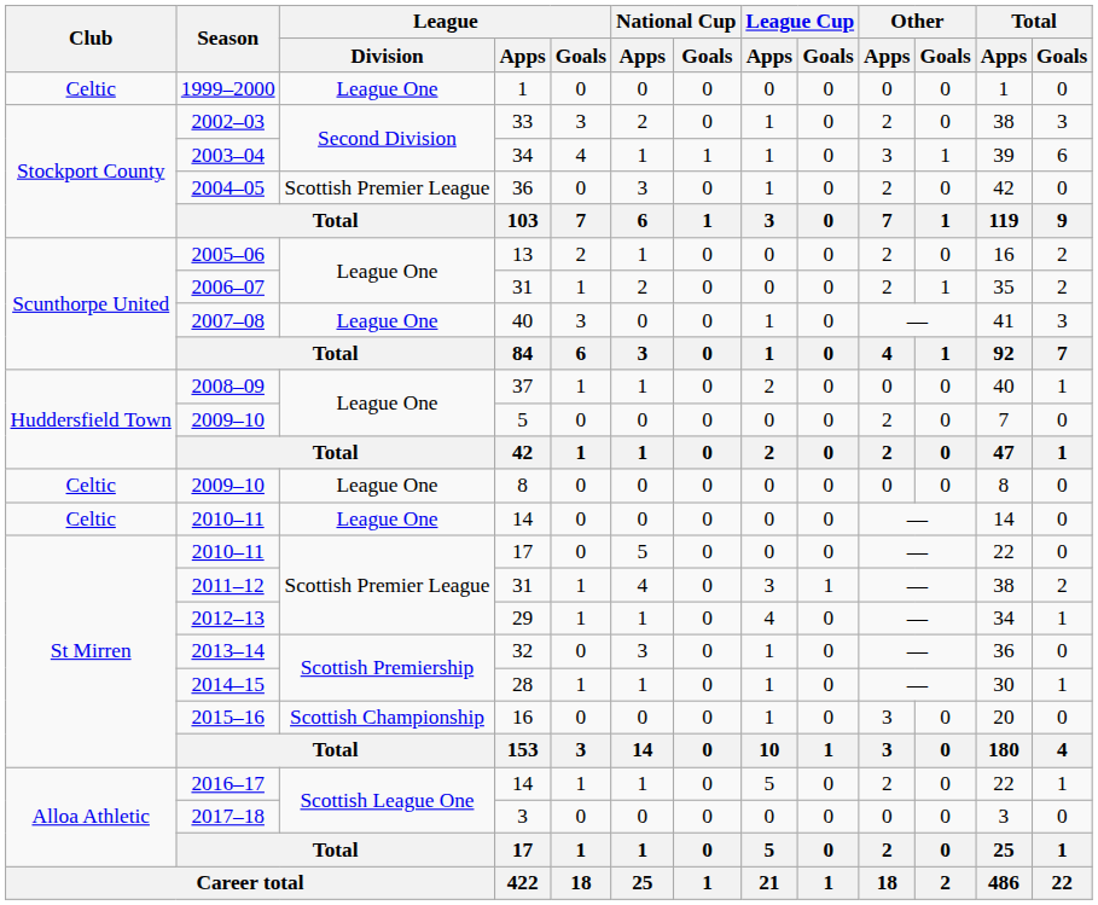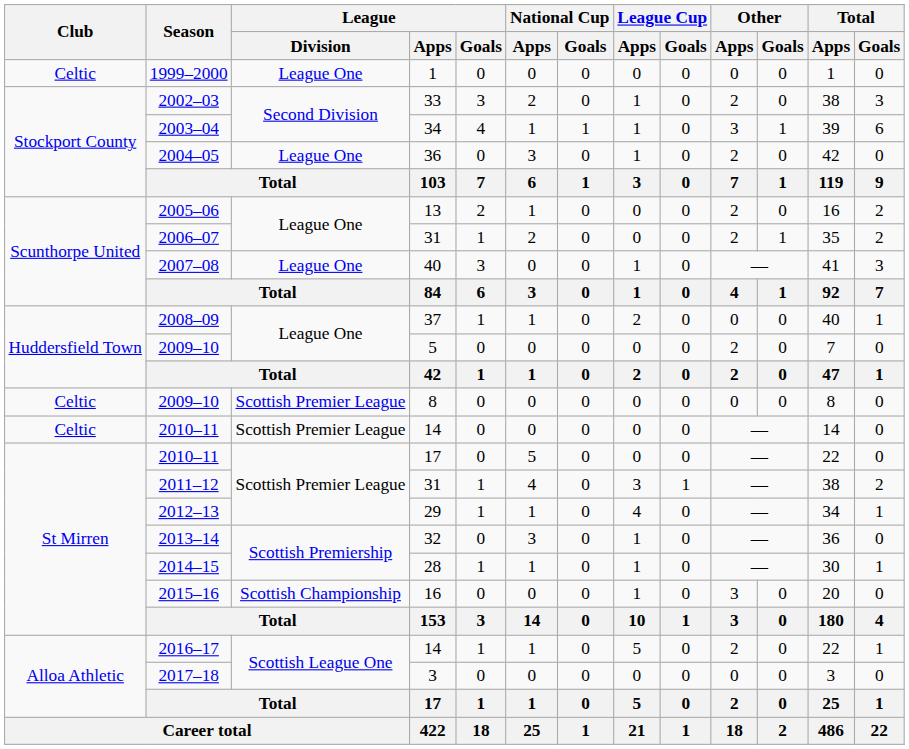 <table class="wikitable" style="text-align:center">
 <tr>
 <th rowspan="2">Club</th>
 <th rowspan="2">Season</th>
 <th colspan="3">League</th>
 <th colspan="2">National Cup</th>
 <th colspan="2"><a href='#'>League Cup</a></th>
 <th colspan="2">Other</th>
 <th colspan="2">Total</th>
 </tr>
 <tr>
 <th>Division</th>
 <th>Apps</th>
 <th>Goals</th>
 <th>Apps</th>
 <th>Goals</th>
 <th>Apps</th>
 <th>Goals</th>
 <th>Apps</th>
 <th>Goals</th>
 <th>Apps</th>
 <th>Goals</th>
 </tr>
 <tr>
 <td><a href='#'>Celtic</a></td>
 <td><a href='#'>1999–2000</a></td>
 <td><a href='#'>League One</a></td>
 <td>1</td>
 <td>0</td>
 <td>0</td>
 <td>0</td>
 <td>0</td>
 <td>0</td>
 <td>0</td>
 <td>0</td>
 <td>1</td>
 <td>0</td>
 </tr>
 <tr>
 <td rowspan="4"><a href='#'>Stockport County</a></td>
 <td><a href='#'>2002–03</a></td>
 <td rowspan="2"><a href='#'>Second Division</a></td>
 <td>33</td>
 <td>3</td>
 <td>2</td>
 <td>0</td>
 <td>1</td>
 <td>0</td>
 <td>2</td>
 <td>0</td>
 <td>38</td>
 <td>3</td>
 </tr>
 <tr>
 <td><a href='#'>2003–04</a></td>
 <td>34</td>
 <td>4</td>
 <td>1</td>
 <td>1</td>
 <td>1</td>
 <td>0</td>
 <td>3</td>
 <td>1</td>
 <td>39</td>
 <td>6</td>
 </tr>
 <tr>
 <td><a href='#'>2004–05</a></td>
-<td>Scottish Premier League</td>
+<td><a href='#'>League One</a></td>
 <td>36</td>
 <td>0</td>
 <td>3</td>
 <td>0</td>
 <td>1</td>
 <td>0</td>
 <td>2</td>
 <td>0</td>
 <td>42</td>
 <td>0</td>
 </tr>
 <tr>
 <th colspan="2">Total</th>
 <th>103</th>
 <th>7</th>
 <th>6</th>
 <th>1</th>
 <th>3</th>
 <th>0</th>
 <th>7</th>
 <th>1</th>
 <th>119</th>
 <th>9</th>
 </tr>
 <tr>
 <td rowspan="4"><a href='#'>Scunthorpe United</a></td>
 <td><a href='#'>2005–06</a></td>
 <td rowspan="2">League One</td>
 <td>13</td>
 <td>2</td>
 <td>1</td>
 <td>0</td>
 <td>0</td>
 <td>0</td>
 <td>2</td>
 <td>0</td>
 <td>16</td>
 <td>2</td>
 </tr>
 <tr>
 <td><a href='#'>2006–07</a></td>
 <td>31</td>
 <td>1</td>
 <td>2</td>
 <td>0</td>
 <td>0</td>
 <td>0</td>
 <td>2</td>
 <td>1</td>
 <td>35</td>
 <td>2</td>
 </tr>
 <tr>
 <td><a href='#'>2007–08</a></td>
 <td><a href='#'>League One</a></td>
 <td>40</td>
 <td>3</td>
 <td>0</td>
 <td>0</td>
 <td>1</td>
 <td>0</td>
 <td colspan="2">—</td>
 <td>41</td>
 <td>3</td>
 </tr>
 <tr>
 <th colspan="2">Total</th>
 <th>84</th>
 <th>6</th>
 <th>3</th>
 <th>0</th>
 <th>1</th>
 <th>0</th>
 <th>4</th>
 <th>1</th>
 <th>92</th>
 <th>7</th>
 </tr>
 <tr>
 <td rowspan="3"><a href='#'>Huddersfield Town</a></td>
 <td><a href='#'>2008–09</a></td>
 <td rowspan="2">League One</td>
 <td>37</td>
 <td>1</td>
 <td>1</td>
 <td>0</td>
 <td>2</td>
 <td>0</td>
 <td>0</td>
 <td>0</td>
 <td>40</td>
 <td>1</td>
 </tr>
 <tr>
 <td><a href='#'>2009–10</a></td>
 <td>5</td>
 <td>0</td>
 <td>0</td>
 <td>0</td>
 <td>0</td>
 <td>0</td>
 <td>2</td>
 <td>0</td>
 <td>7</td>
 <td>0</td>
 </tr>
 <tr>
 <th colspan="2">Total</th>
 <th>42</th>
 <th>1</th>
 <th>1</th>
 <th>0</th>
 <th>2</th>
 <th>0</th>
 <th>2</th>
 <th>0</th>
 <th>47</th>
 <th>1</th>
 </tr>
 <tr>
 <td><a href='#'>Celtic</a></td>
 <td><a href='#'>2009–10</a></td>
-<td>League One</td>
+<td><a href='#'>Scottish Premier League</a></td>
 <td>8</td>
 <td>0</td>
 <td>0</td>
 <td>0</td>
 <td>0</td>
 <td>0</td>
 <td>0</td>
 <td>0</td>
 <td>8</td>
 <td>0</td>
 </tr>
 <tr>
 <td><a href='#'>Celtic</a></td>
 <td><a href='#'>2010–11</a></td>
-<td><a href='#'>League One</a></td>
+<td>Scottish Premier League</td>
 <td>14</td>
 <td>0</td>
 <td>0</td>
 <td>0</td>
 <td>0</td>
 <td>0</td>
 <td colspan="2">—</td>
 <td>14</td>
 <td>0</td>
 </tr>
 <tr>
 <td rowspan="7"><a href='#'>St Mirren</a></td>
 <td><a href='#'>2010–11</a></td>
 <td rowspan="3">Scottish Premier League</td>
 <td>17</td>
 <td>0</td>
 <td>5</td>
 <td>0</td>
 <td>0</td>
 <td>0</td>
 <td colspan="2">—</td>
 <td>22</td>
 <td>0</td>
 </tr>
 <tr>
 <td><a href='#'>2011–12</a></td>
 <td>31</td>
 <td>1</td>
 <td>4</td>
 <td>0</td>
 <td>3</td>
 <td>1</td>
 <td colspan="2">—</td>
 <td>38</td>
 <td>2</td>
 </tr>
 <tr>
 <td><a href='#'>2012–13</a></td>
 <td>29</td>
 <td>1</td>
 <td>1</td>
 <td>0</td>
 <td>4</td>
 <td>0</td>
 <td colspan="2">—</td>
 <td>34</td>
 <td>1</td>
 </tr>
 <tr>
 <td><a href='#'>2013–14</a></td>
 <td rowspan="2"><a href='#'>Scottish Premiership</a></td>
 <td>32</td>
 <td>0</td>
 <td>3</td>
 <td>0</td>
 <td>1</td>
 <td>0</td>
 <td colspan="2">—</td>
 <td>36</td>
 <td>0</td>
 </tr>
 <tr>
 <td><a href='#'>2014–15</a></td>
 <td>28</td>
 <td>1</td>
 <td>1</td>
 <td>0</td>
 <td>1</td>
 <td>0</td>
 <td colspan="2">—</td>
 <td>30</td>
 <td>1</td>
 </tr>
 <tr>
 <td><a href='#'>2015–16</a></td>
 <td><a href='#'>Scottish Championship</a></td>
 <td>16</td>
 <td>0</td>
 <td>0</td>
 <td>0</td>
 <td>1</td>
 <td>0</td>
 <td>3</td>
 <td>0</td>
 <td>20</td>
 <td>0</td>
 </tr>
 <tr>
 <th colspan="2">Total</th>
 <th>153</th>
 <th>3</th>
 <th>14</th>
 <th>0</th>
 <th>10</th>
 <th>1</th>
 <th>3</th>
 <th>0</th>
 <th>180</th>
 <th>4</th>
 </tr>
 <tr>
 <td rowspan="3"><a href='#'>Alloa Athletic</a></td>
 <td><a href='#'>2016–17</a></td>
 <td rowspan="2"><a href='#'>Scottish League One</a></td>
 <td>14</td>
 <td>1</td>
 <td>1</td>
 <td>0</td>
 <td>5</td>
 <td>0</td>
 <td>2</td>
 <td>0</td>
 <td>22</td>
 <td>1</td>
 </tr>
 <tr>
 <td><a href='#'>2017–18</a></td>
 <td>3</td>
 <td>0</td>
 <td>0</td>
 <td>0</td>
 <td>0</td>
 <td>0</td>
 <td>0</td>
 <td>0</td>
 <td>3</td>
 <td>0</td>
 </tr>
 <tr>
 <th colspan="2">Total</th>
 <th>17</th>
 <th>1</th>
 <th>1</th>
 <th>0</th>
 <th>5</th>
 <th>0</th>
 <th>2</th>
 <th>0</th>
 <th>25</th>
 <th>1</th>
 </tr>
 <tr>
 <th colspan="3">Career total</th>
 <th>422</th>
 <th>18</th>
 <th>25</th>
 <th>1</th>
 <th>21</th>
 <th>1</th>
 <th>18</th>
 <th>2</th>
 <th>486</th>
 <th>22</th>
 </tr>
 </table>
